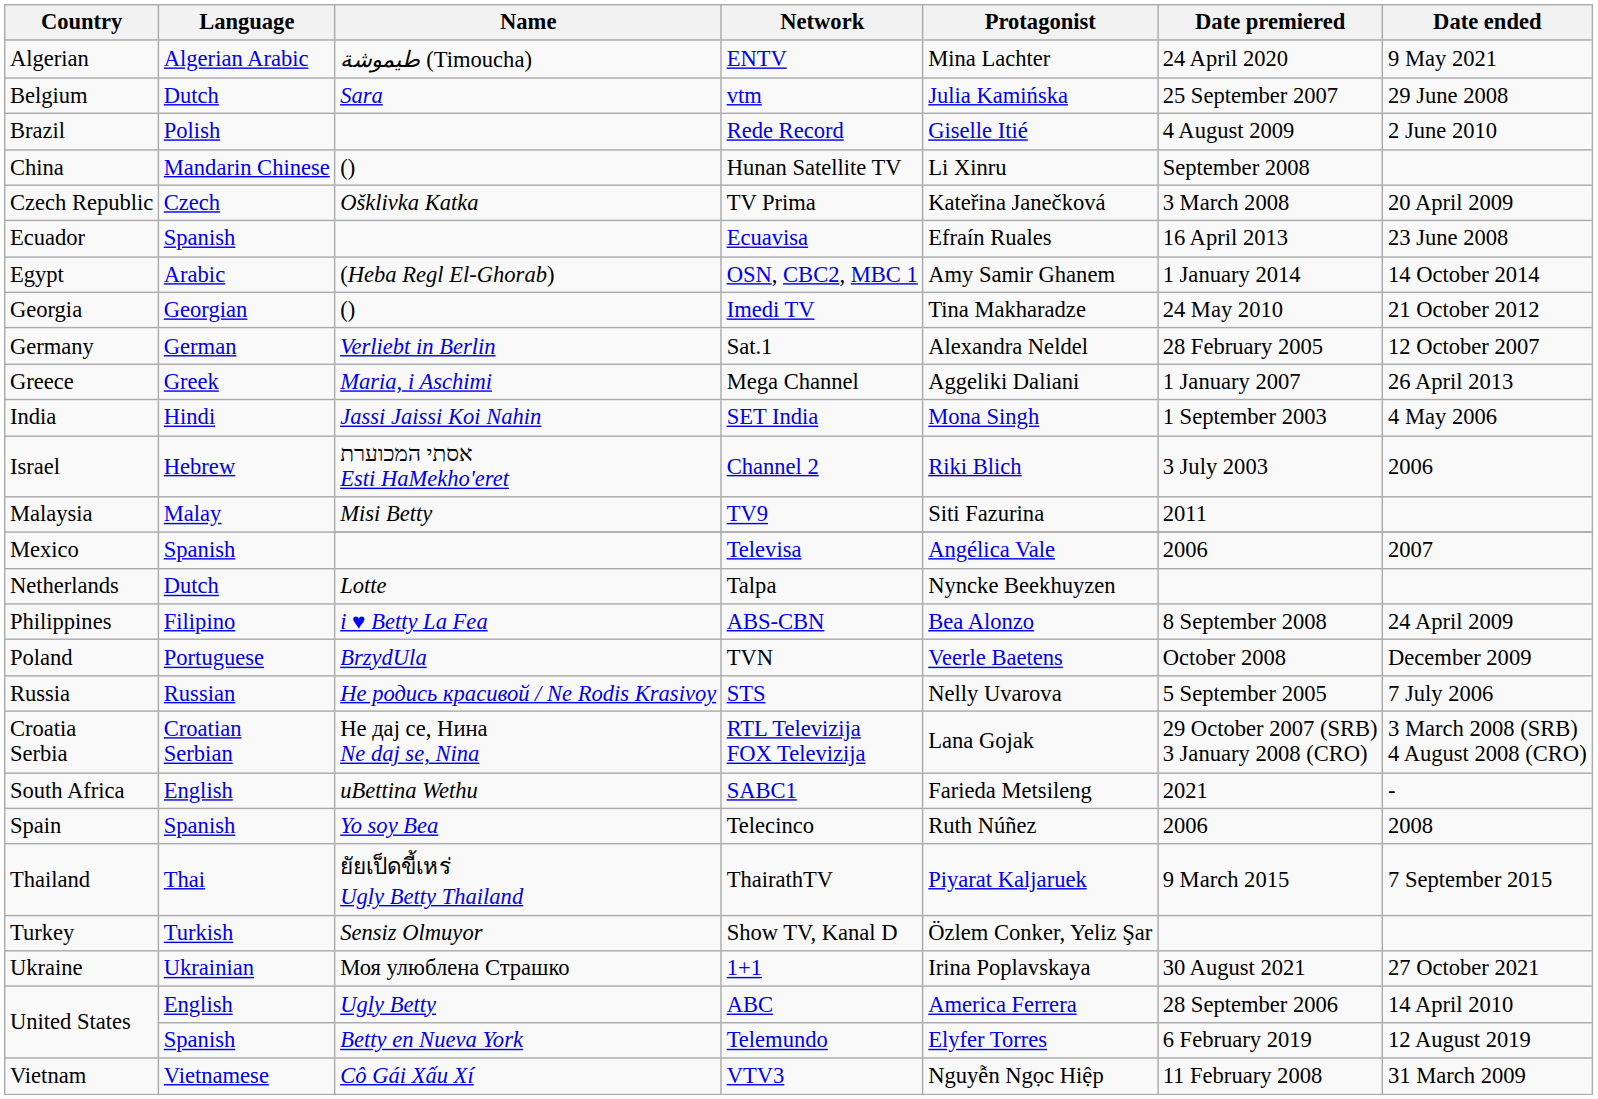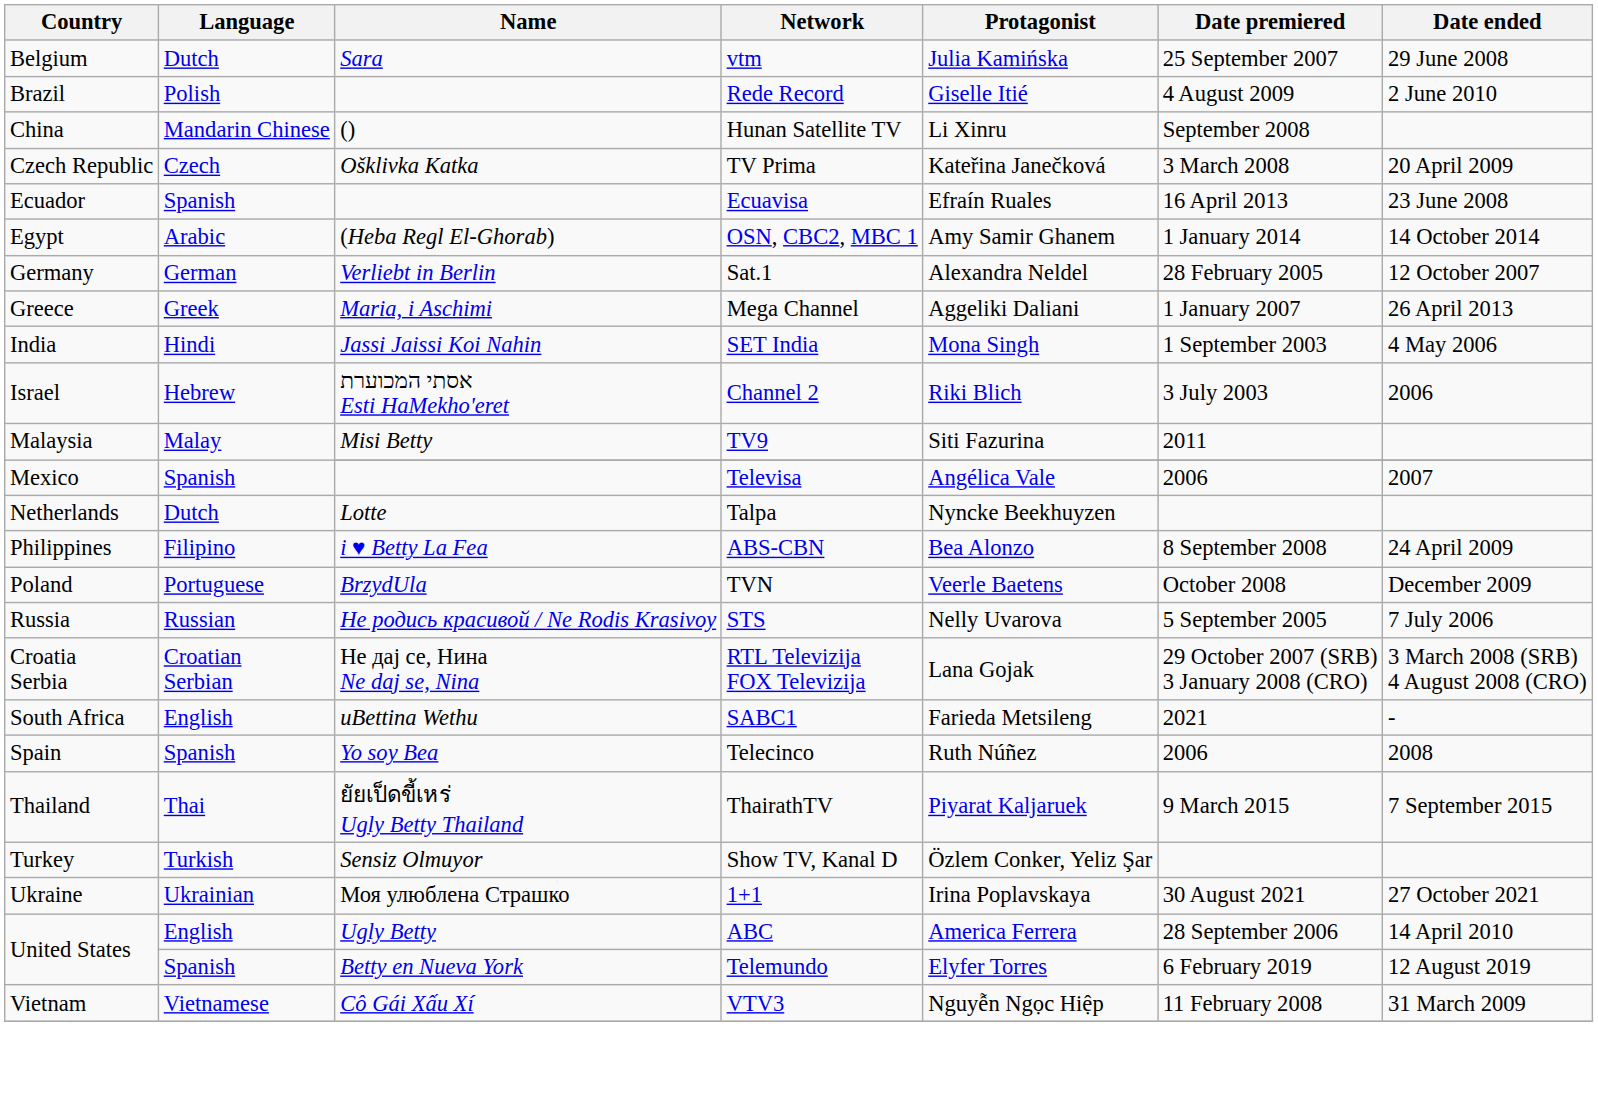 <table class="wikitable">
 <tr>
 <th>Country</th>
 <th>Language</th>
 <th>Name</th>
 <th>Network</th>
 <th>Protagonist</th>
 <th>Date premiered</th>
 <th>Date ended</th>
-</tr>
-<tr>
-<td>Algerian</td>
-<td><a href='#'>Algerian Arabic</a></td>
-<td><em>طيموشة</em> (Timoucha)</td>
-<td><a href='#'>ENTV</a></td>
-<td>Mina Lachter</td>
-<td>24 April 2020</td>
-<td>9 May 2021</td>
 </tr>
 <tr>
 <td>Belgium</td>
 <td><a href='#'>Dutch</a></td>
 <td><em><a href='#'>Sara</a></em></td>
 <td><a href='#'>vtm</a></td>
 <td><a href='#'>Julia Kamińska</a></td>
 <td>25 September 2007</td>
 <td>29 June 2008</td>
 </tr>
 <tr>
 <td>Brazil</td>
 <td><a href='#'>Polish</a></td>
 <td><em></em></td>
 <td><a href='#'>Rede Record</a></td>
 <td><a href='#'>Giselle Itié</a></td>
 <td>4 August 2009</td>
 <td>2 June 2010</td>
 </tr>
 <tr>
 <td>China</td>
 <td><a href='#'>Mandarin Chinese</a></td>
 <td> (<em></em>)</td>
 <td>Hunan Satellite TV</td>
 <td>Li Xinru</td>
 <td>September 2008</td>
 <td></td>
 </tr>
 <tr>
 <td>Czech Republic</td>
 <td><a href='#'>Czech</a></td>
 <td><em>Ošklivka Katka</em></td>
 <td>TV Prima</td>
 <td>Kateřina Janečková</td>
 <td>3 March 2008</td>
 <td>20 April 2009</td>
 </tr>
 <tr>
 <td>Ecuador</td>
 <td><a href='#'>Spanish</a></td>
 <td><em></em></td>
 <td><a href='#'>Ecuavisa</a></td>
 <td>Efraín Ruales</td>
 <td>16 April 2013</td>
 <td>23 June 2008</td>
 </tr>
 <tr>
 <td>Egypt</td>
 <td><a href='#'>Arabic</a></td>
 <td> (<em>Heba Regl El-Ghorab</em>)</td>
 <td><a href='#'>OSN</a>, <a href='#'>CBC2</a>, <a href='#'>MBC 1</a></td>
 <td>Amy Samir Ghanem</td>
 <td>1 January 2014</td>
 <td>14 October 2014</td>
-</tr>
-<tr>
-<td>Georgia</td>
-<td><a href='#'>Georgian</a></td>
-<td> (<em></em>)</td>
-<td><a href='#'>Imedi TV</a></td>
-<td>Tina Makharadze</td>
-<td>24 May 2010</td>
-<td>21 October 2012</td>
 </tr>
 <tr>
 <td>Germany</td>
 <td><a href='#'>German</a></td>
 <td><em><a href='#'>Verliebt in Berlin</a></em></td>
 <td>Sat.1</td>
 <td>Alexandra Neldel</td>
 <td>28 February 2005</td>
 <td>12 October 2007</td>
 </tr>
 <tr>
 <td>Greece</td>
 <td><a href='#'>Greek</a></td>
 <td><em><a href='#'>Maria, i Aschimi</a></em></td>
 <td>Mega Channel</td>
 <td>Aggeliki Daliani</td>
 <td>1 January 2007</td>
 <td>26 April 2013</td>
 </tr>
 <tr>
 <td>India</td>
 <td><a href='#'>Hindi</a></td>
 <td><em><a href='#'>Jassi Jaissi Koi Nahin</a></em></td>
 <td><a href='#'>SET India</a></td>
 <td><a href='#'>Mona Singh</a></td>
 <td>1 September 2003</td>
 <td>4 May 2006</td>
 </tr>
 <tr>
 <td>Israel</td>
 <td><a href='#'>Hebrew</a></td>
 <td>אסתי המכוערת<br><em><a href='#'>Esti HaMekho'eret</a></em></td>
 <td><a href='#'>Channel 2</a></td>
 <td><a href='#'>Riki Blich</a></td>
 <td>3 July 2003</td>
 <td>2006</td>
 </tr>
 <tr>
 <td>Malaysia</td>
 <td><a href='#'>Malay</a></td>
 <td><em>Misi Betty</em></td>
 <td><a href='#'>TV9</a></td>
 <td>Siti Fazurina</td>
 <td>2011</td>
 <td></td>
 </tr>
 <tr>
 <td rowspan="2">Mexico</td>
 <td rowspan="2"><a href='#'>Spanish</a></td>
 </tr>
 <tr>
 <td><em></em></td>
 <td><a href='#'>Televisa</a></td>
 <td><a href='#'>Angélica Vale</a></td>
 <td>2006</td>
 <td>2007</td>
 </tr>
 <tr>
 <td>Netherlands</td>
 <td><a href='#'>Dutch</a></td>
 <td><em>Lotte</em></td>
 <td>Talpa</td>
 <td>Nyncke Beekhuyzen</td>
 <td></td>
 <td></td>
 </tr>
 <tr>
 <td>Philippines</td>
 <td><a href='#'>Filipino</a></td>
 <td><em><a href='#'>i ♥ Betty La Fea</a></em></td>
 <td><a href='#'>ABS-CBN</a></td>
 <td><a href='#'>Bea Alonzo</a></td>
 <td>8 September 2008</td>
 <td>24 April 2009</td>
 </tr>
 <tr>
 <td>Poland</td>
 <td><a href='#'>Portuguese</a></td>
 <td><em><a href='#'>BrzydUla</a></em></td>
 <td>TVN</td>
 <td><a href='#'>Veerle Baetens</a></td>
 <td>October 2008</td>
 <td>December 2009</td>
 </tr>
 <tr>
 <td>Russia</td>
 <td><a href='#'>Russian</a></td>
 <td><em><a href='#'>Не родись красивой / Ne Rodis Krasivoy</a></em></td>
 <td><a href='#'>STS</a></td>
 <td>Nelly Uvarova</td>
 <td>5 September 2005</td>
 <td>7 July 2006</td>
 </tr>
 <tr>
 <td>Croatia<br>Serbia</td>
 <td><a href='#'>Croatian</a><br><a href='#'>Serbian</a></td>
 <td>Не дај се, Нина<br><em><a href='#'>Ne daj se, Nina</a></em></td>
 <td><a href='#'>RTL Televizija</a><br><a href='#'>FOX Televizija</a></td>
 <td>Lana Gojak</td>
 <td>29 October 2007 (SRB)<br>3 January 2008 (CRO)</td>
 <td>3 March 2008 (SRB)<br>4 August 2008 (CRO)</td>
 </tr>
 <tr>
 <td>South Africa</td>
 <td><a href='#'>English</a></td>
 <td><em>uBettina Wethu</em></td>
 <td><a href='#'>SABC1</a></td>
 <td>Farieda Metsileng</td>
 <td>2021</td>
 <td>-</td>
 </tr>
 <tr>
 <td>Spain</td>
 <td><a href='#'>Spanish</a></td>
 <td><em><a href='#'>Yo soy Bea</a></em></td>
 <td>Telecinco</td>
 <td>Ruth Núñez</td>
 <td>2006</td>
 <td>2008</td>
 </tr>
 <tr>
 <td>Thailand</td>
 <td><a href='#'>Thai</a></td>
 <td>ยัยเป็ดขี้เหร่<br><em><a href='#'>Ugly Betty Thailand</a></em></td>
 <td>ThairathTV</td>
 <td><a href='#'>Piyarat Kaljaruek</a></td>
 <td>9 March 2015</td>
 <td>7 September 2015</td>
 </tr>
 <tr>
 <td>Turkey</td>
 <td><a href='#'>Turkish</a></td>
 <td><em>Sensiz Olmuyor</em></td>
 <td>Show TV, Kanal D</td>
 <td>Özlem Conker, Yeliz Şar</td>
 <td></td>
 <td></td>
 </tr>
 <tr>
 <td>Ukraine</td>
 <td><a href='#'>Ukrainian</a></td>
 <td>Моя улюблена Страшко</td>
 <td><a href='#'>1+1</a></td>
 <td>Irina Poplavskaya</td>
 <td>30 August 2021</td>
 <td>27 October 2021</td>
 </tr>
 <tr>
 <td rowspan="2">United States</td>
 <td><a href='#'>English</a></td>
 <td><em><a href='#'>Ugly Betty</a></em></td>
 <td><a href='#'>ABC</a></td>
 <td><a href='#'>America Ferrera</a></td>
 <td>28 September 2006</td>
 <td>14 April 2010</td>
 </tr>
 <tr>
 <td><a href='#'>Spanish</a></td>
 <td><em><a href='#'>Betty en Nueva York</a></em></td>
 <td><a href='#'>Telemundo</a></td>
 <td><a href='#'>Elyfer Torres</a></td>
 <td>6 February 2019</td>
 <td>12 August 2019</td>
 </tr>
 <tr>
 <td>Vietnam</td>
 <td><a href='#'>Vietnamese</a></td>
 <td><em><a href='#'>Cô Gái Xấu Xí</a></em></td>
 <td><a href='#'>VTV3</a></td>
 <td>Nguyễn Ngọc Hiệp</td>
 <td>11 February 2008</td>
 <td>31 March 2009</td>
 </tr>
 <tr>
 </tr>
 </table>
